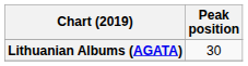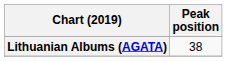 <table class="wikitable sortable plainrowheaders" style="text-align:center">
 <tr>
 <th scope="col">Chart (2019)</th>
 <th scope="col">Peak<br>position</th>
 </tr>
 <tr>
 </tr>
 <tr>
 </tr>
 <tr>
 </tr>
 <tr>
 </tr>
 <tr>
 </tr>
 <tr>
 </tr>
 <tr>
 </tr>
 <tr>
 </tr>
 <tr>
 </tr>
 <tr>
 </tr>
 <tr>
 </tr>
 <tr>
 </tr>
 <tr>
 </tr>
 <tr>
 <th scope="row">Lithuanian Albums (<a href='#'>AGATA</a>)</th>
-<td>30</td>
+<td>38</td>
 </tr>
 <tr>
 </tr>
 <tr>
 </tr>
 <tr>
 </tr>
 <tr>
 </tr>
 <tr>
 </tr>
 <tr>
 </tr>
 <tr>
 </tr>
 <tr>
 </tr>
 <tr>
 </tr>
 <tr>
 </tr>
 <tr>
 </tr>
 </table>
